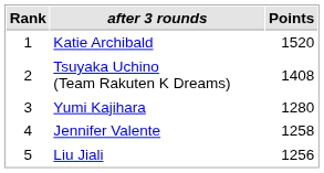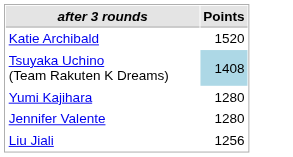 <table cellspacing="1" cellpadding="3" style="border:1px solid #aaa; font-size:90%;">
 <tr style="background:#e4e4e4;">
-<th style="border-bottom:1px solid #aaa; width:10px;">Rank</th>
 <th style="border-bottom:1px solid #aaa; width:200px; white-space:nowrap;"><em>after 3 rounds</em></th>
 <th style="border-bottom:1px solid #aaa; width:20px;">Points</th>
 </tr>
 <tr>
-<td align=center>1</td>
 <td> <a href='#'>Katie Archibald</a></td>
 <td align=right>1520</td>
 </tr>
 <tr>
-<td align=center>2</td>
 <td> <a href='#'>Tsuyaka Uchino</a><br>(Team Rakuten K Dreams)</td>
-<td align=right>1408</td>
+<td align=right style="background: lightblue;">1408</td>
 </tr>
 <tr>
-<td align=center>3</td>
 <td> <a href='#'>Yumi Kajihara</a></td>
 <td align=right>1280</td>
 </tr>
 <tr>
-<td align=center>4</td>
 <td> <a href='#'>Jennifer Valente</a></td>
-<td align=right>1258</td>
+<td align=right>1280</td>
 </tr>
 <tr>
-<td align=center>5</td>
 <td> <a href='#'>Liu Jiali</a></td>
 <td align=right>1256</td>
 </tr>
 </table>
